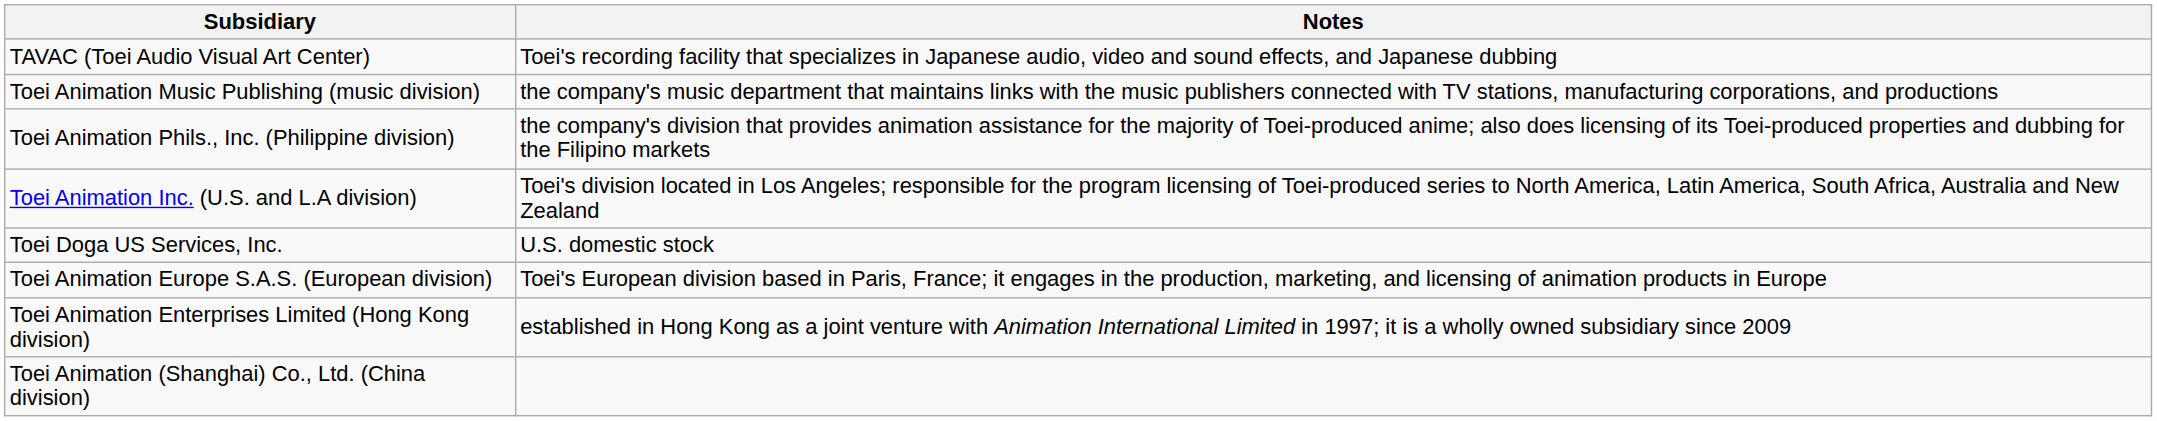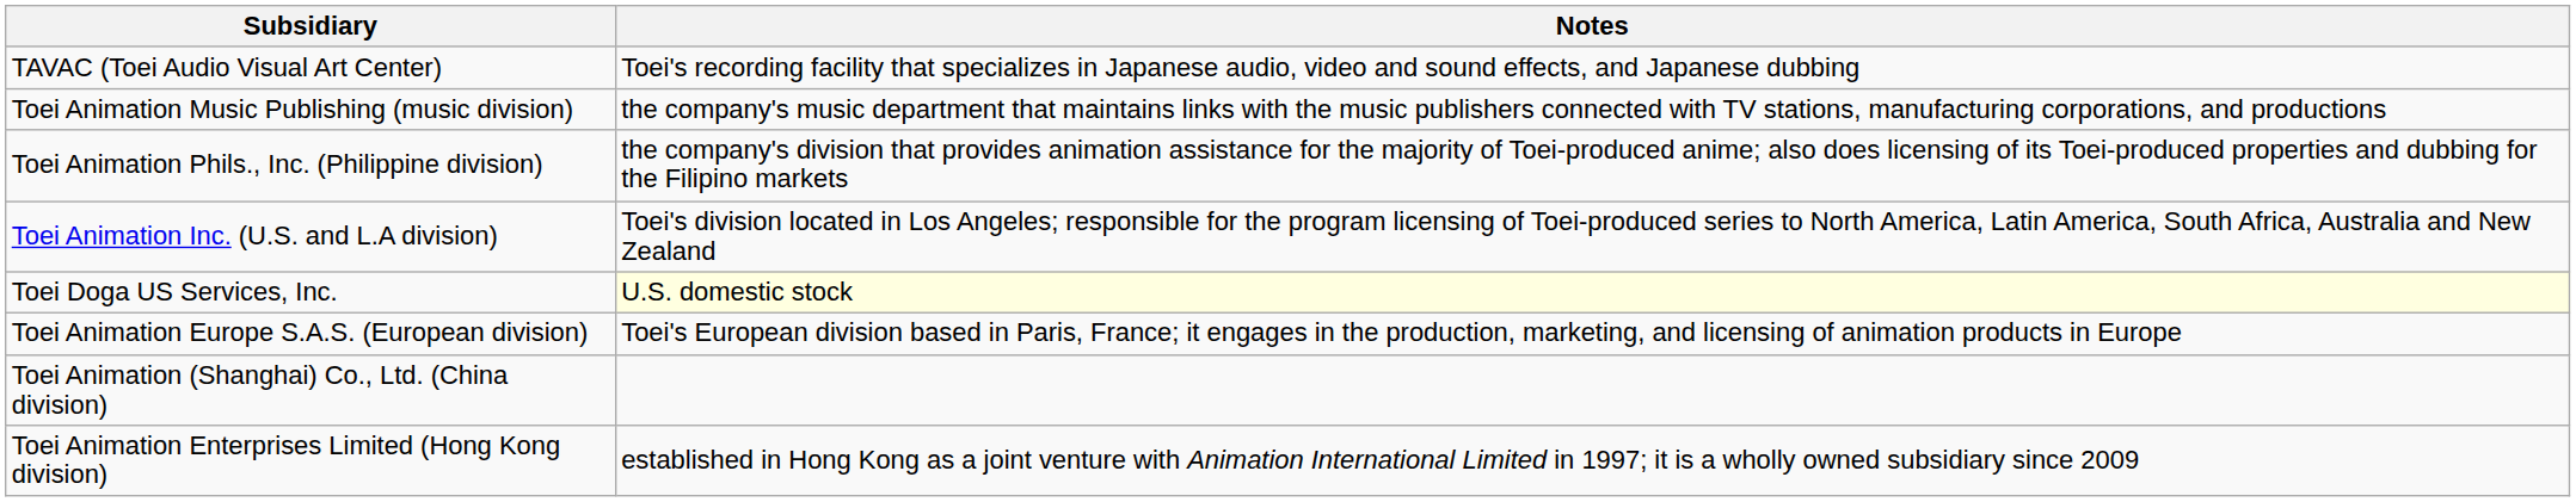 <table class="wikitable">
 <tr>
 <th>Subsidiary</th>
 <th>Notes</th>
 </tr>
 <tr>
 <td>TAVAC (Toei Audio Visual Art Center)</td>
 <td>Toei's recording facility that specializes in Japanese audio, video and sound effects, and Japanese dubbing</td>
 </tr>
 <tr>
 <td>Toei Animation Music Publishing (music division)</td>
 <td>the company's music department that maintains links with the music publishers connected with TV stations, manufacturing corporations, and productions</td>
 </tr>
 <tr>
 <td>Toei Animation Phils., Inc. (Philippine division)</td>
 <td>the company's division that provides animation assistance for the majority of Toei-produced anime; also does licensing of its Toei-produced properties and dubbing for the Filipino markets</td>
 </tr>
 <tr>
 <td><a href='#'>Toei Animation Inc.</a> (U.S. and L.A division)</td>
 <td>Toei's division located in Los Angeles; responsible for the program licensing of Toei-produced series to North America, Latin America, South Africa, Australia and New Zealand</td>
 </tr>
 <tr>
 <td>Toei Doga US Services, Inc.</td>
-<td>U.S. domestic stock</td>
+<td style="background: lightyellow;">U.S. domestic stock</td>
 </tr>
 <tr>
 <td>Toei Animation Europe S.A.S. (European division)</td>
 <td>Toei's European division based in Paris, France; it engages in the production, marketing, and licensing of animation products in Europe</td>
 </tr>
 <tr>
+<td>Toei Animation (Shanghai) Co., Ltd. (China division)</td>
+<td></td>
+</tr>
+<tr>
 <td>Toei Animation Enterprises Limited (Hong Kong division)</td>
 <td>established in Hong Kong as a joint venture with <em>Animation International Limited</em> in 1997; it is a wholly owned subsidiary since 2009</td>
 </tr>
-<tr>
-<td>Toei Animation (Shanghai) Co., Ltd. (China division)</td>
-<td></td>
-</tr>
 </table>
